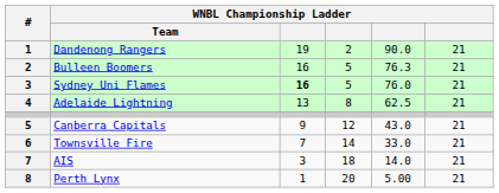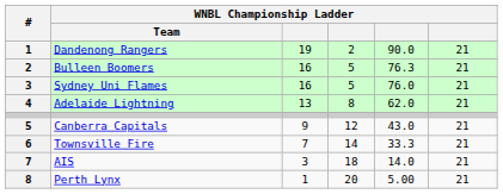 <table class="wikitable" width="43.5%" style="font-size:95%; text-align:center">
 <tr>
 <th width="5%" rowspan=2>#</th>
 <th colspan="6" align="center"><strong>WNBL Championship Ladder</strong></th>
 </tr>
 <tr>
 <th width="25%">Team</th>
 <th width="5%"></th>
 <th width="5%"></th>
 <th width="5%"></th>
 <th width="7.5%"></th>
 </tr>
 <tr style="background-color:#CCFFCC">
 <th>1</th>
 <td style="text-align:left;"><a href='#'>Dandenong Rangers</a></td>
 <td>19</td>
 <td>2</td>
 <td>90.0</td>
 <td>21</td>
 </tr>
 <tr style="background-color:#CCFFCC">
 <th>2</th>
 <td style="text-align:left;"><a href='#'>Bulleen Boomers</a></td>
 <td>16</td>
 <td>5</td>
 <td>76.3</td>
 <td>21</td>
 </tr>
 <tr style="background-color:#CCFFCC">
 <th>3</th>
 <td style="text-align:left;"><a href='#'>Sydney Uni Flames</a></td>
-<td><strong>16</strong></td>
+<td>16</td>
 <td>5</td>
 <td>76.0</td>
 <td>21</td>
 </tr>
 <tr style="background-color:#CCFFCC">
 <th>4</th>
 <td style="text-align:left;"><a href='#'>Adelaide Lightning</a></td>
 <td>13</td>
 <td>8</td>
-<td>62.5</td>
+<td>62.0</td>
 <td>21</td>
 </tr>
 <tr style="background-color:#cccccc;">
 <td></td>
 <td></td>
 <td></td>
 <td></td>
 <td></td>
 <td></td>
 </tr>
 <tr>
 <th>5</th>
 <td style="text-align:left;"><a href='#'>Canberra Capitals</a></td>
 <td>9</td>
 <td>12</td>
 <td>43.0</td>
 <td>21</td>
 </tr>
 <tr>
 <th>6</th>
 <td style="text-align:left;"><a href='#'>Townsville Fire</a></td>
 <td>7</td>
 <td>14</td>
-<td>33.0</td>
+<td>33.3</td>
 <td>21</td>
 </tr>
 <tr>
 <th>7</th>
 <td style="text-align:left;"><a href='#'>AIS</a></td>
 <td>3</td>
 <td>18</td>
 <td>14.0</td>
 <td>21</td>
 </tr>
 <tr>
 <th>8</th>
 <td style="text-align:left;"><a href='#'>Perth Lynx</a></td>
 <td>1</td>
 <td>20</td>
 <td>5.00</td>
 <td>21</td>
 </tr>
 </table>
